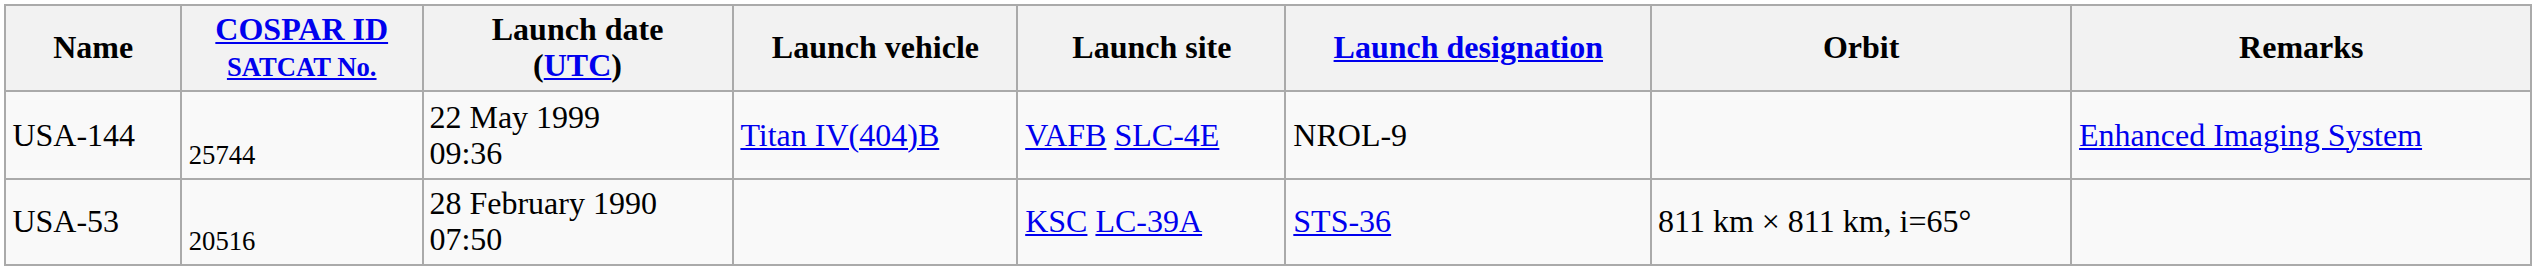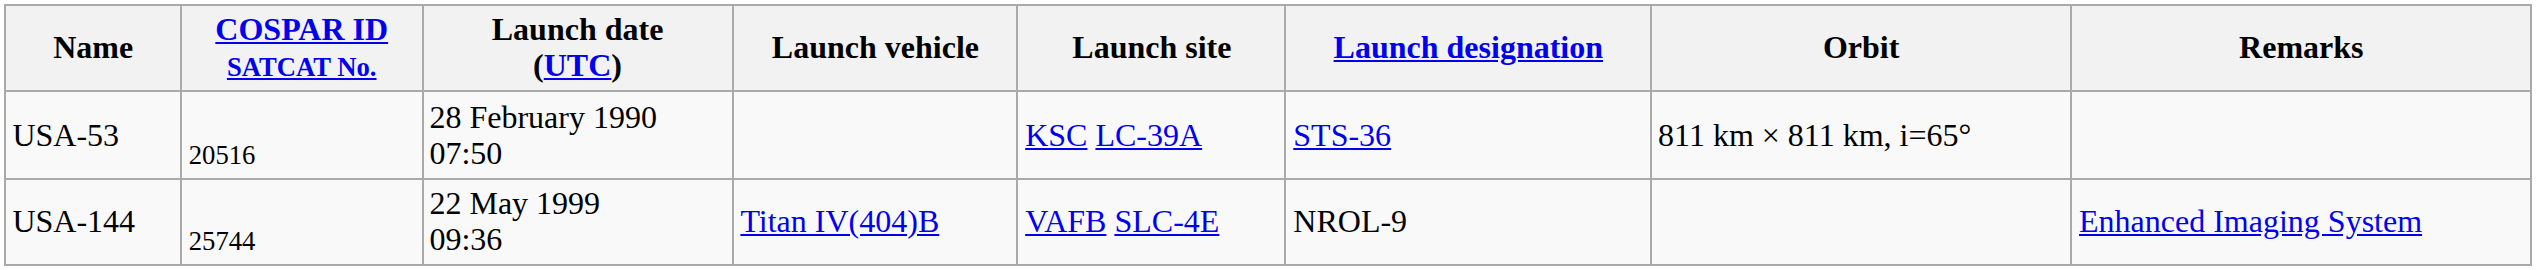 <table class="wikitable" style="width:100%;">
 <tr>
 <th>Name</th>
 <th><a href='#'>COSPAR ID</a><br><small><a href='#'>SATCAT No.</a></small></th>
 <th>Launch date<br>(<a href='#'>UTC</a>)</th>
 <th>Launch vehicle</th>
 <th>Launch site</th>
 <th><a href='#'>Launch designation</a></th>
 <th>Orbit</th>
 <th>Remarks</th>
 </tr>
 <tr>
+<td>USA-53</td>
+<td><br><small>20516</small></td>
+<td>28 February 1990<br>07:50</td>
+<td></td>
+<td><a href='#'>KSC</a> <a href='#'>LC-39A</a></td>
+<td><a href='#'>STS-36</a></td>
+<td>811 km × 811 km, i=65°</td>
+<td></td>
+</tr>
+<tr>
 <td>USA-144</td>
 <td><br><small>25744</small></td>
 <td>22 May 1999<br>09:36</td>
 <td><a href='#'>Titan IV(404)B</a></td>
 <td><a href='#'>VAFB</a> <a href='#'>SLC-4E</a></td>
 <td>NROL-9</td>
 <td></td>
 <td><a href='#'>Enhanced Imaging System</a></td>
 </tr>
-<tr>
-<td>USA-53</td>
-<td><br><small>20516</small></td>
-<td>28 February 1990<br>07:50</td>
-<td></td>
-<td><a href='#'>KSC</a> <a href='#'>LC-39A</a></td>
-<td><a href='#'>STS-36</a></td>
-<td>811 km × 811 km, i=65°</td>
-<td></td>
-</tr>
 </table>
